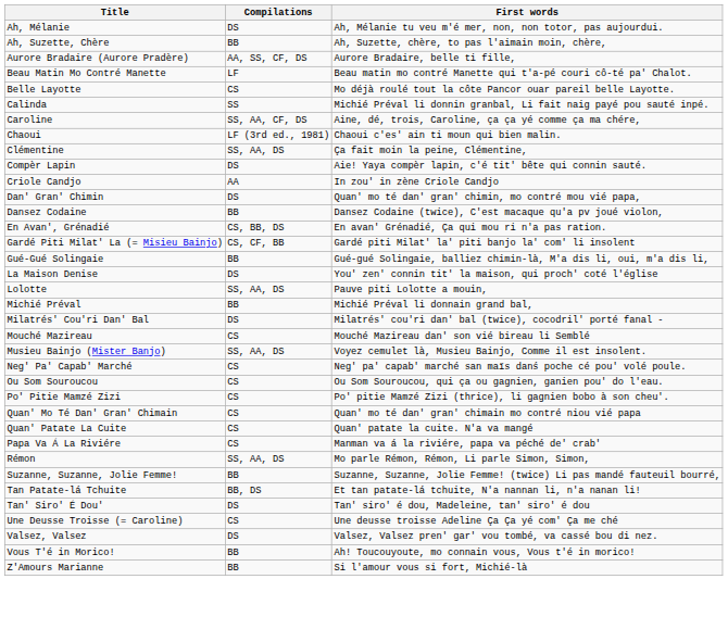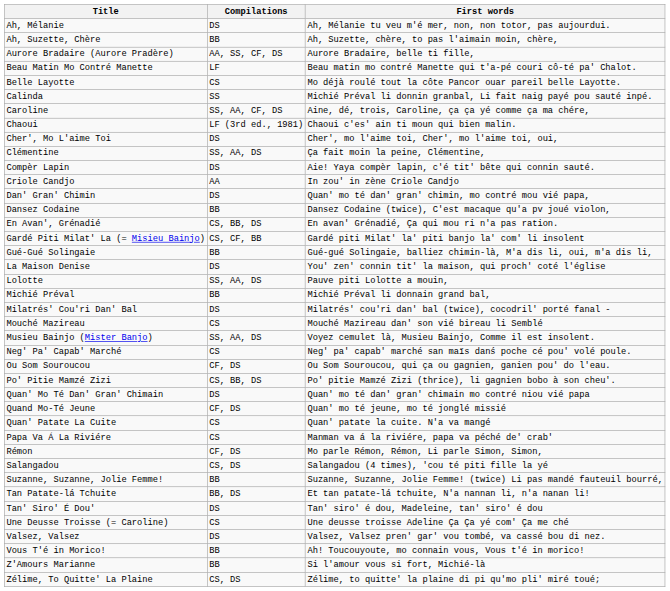 <table class="wikitable">
 <tr>
 <th>Title</th>
 <th>Compilations</th>
 <th>First words</th>
 </tr>
 <tr>
 <td>Ah, Mélanie</td>
 <td>DS</td>
 <td>Ah, Mélanie tu veu m'é mer, non, non totor, pas aujourdui.</td>
 </tr>
 <tr>
 <td>Ah, Suzette, Chère</td>
 <td>BB</td>
 <td>Ah, Suzette, chère, to pas l'aimain moin, chère,</td>
 </tr>
 <tr>
 <td>Aurore Bradaire (Aurore Pradère)</td>
 <td>AA, SS, CF, DS</td>
 <td>Aurore Bradaire, belle ti fille,</td>
 </tr>
 <tr>
 <td>Beau Matin Mo Contré Manette</td>
 <td>LF</td>
 <td>Beau matin mo contré Manette qui t'a-pé couri cô-té pa' Chalot.</td>
 </tr>
 <tr>
 <td>Belle Layotte</td>
 <td>CS</td>
 <td>Mo déjà roulé tout la côte Pancor ouar pareil belle Layotte.</td>
 </tr>
 <tr>
 <td>Calinda</td>
 <td>SS</td>
 <td>Michié Préval li donnin granbal, Li fait naig payé pou sauté inpé.</td>
 </tr>
 <tr>
 <td>Caroline</td>
 <td>SS, AA, CF, DS</td>
 <td>Aine, dé, trois, Caroline, ça ça yé comme ça ma chére,</td>
 </tr>
 <tr>
 <td>Chaoui</td>
 <td>LF (3rd ed., 1981)</td>
 <td>Chaoui c'es' ain ti moun qui bien malin.</td>
+</tr>
+<tr>
+<td>Cher', Mo L'aime Toi</td>
+<td>DS</td>
+<td>Cher', mo l'aime toi, Cher', mo l'aime toi, oui,</td>
 </tr>
 <tr>
 <td>Clémentine</td>
 <td>SS, AA, DS</td>
 <td>Ça fait moin la peine, Clémentine,</td>
 </tr>
 <tr>
 <td>Compèr Lapin</td>
 <td>DS</td>
 <td>Aie!  Yaya compèr lapin, c'é tit' bête qui connin sauté.</td>
 </tr>
 <tr>
 <td>Criole Candjo</td>
 <td>AA</td>
 <td>In zou' in zène Criole Candjo</td>
 </tr>
 <tr>
 <td>Dan' Gran' Chimin</td>
 <td>DS</td>
 <td>Quan' mo té dan' gran' chimin, mo contré mou vié papa,</td>
 </tr>
 <tr>
 <td>Dansez Codaine</td>
 <td>BB</td>
 <td>Dansez Codaine (twice), C'est macaque qu'a pv joué violon,</td>
 </tr>
 <tr>
 <td>En Avan', Grénadié</td>
 <td>CS, BB, DS</td>
 <td>En avan' Grénadié, Ça qui mou ri n'a pas ration.</td>
 </tr>
 <tr>
 <td>Gardé Piti Milat' La (= <a href='#'>Misieu Bainjo</a>)</td>
 <td>CS, CF, BB</td>
 <td>Gardé piti Milat' la' piti banjo la' com' li insolent</td>
 </tr>
 <tr>
 <td>Gué-Gué Solingaie</td>
 <td>BB</td>
 <td>Gué-gué Solingaie, balliez chimin-là, M'a dis li, oui, m'a dis li,</td>
 </tr>
 <tr>
 <td>La Maison Denise</td>
 <td>DS</td>
 <td>You' zen' connin tit' la maison, qui proch' coté l'église</td>
 </tr>
 <tr>
 <td>Lolotte</td>
 <td>SS, AA, DS</td>
 <td>Pauve piti Lolotte a mouin,</td>
 </tr>
 <tr>
 <td>Michié Préval</td>
 <td>BB</td>
 <td>Michié Préval li donnain grand bal,</td>
 </tr>
 <tr>
 <td>Milatrés' Cou'ri Dan' Bal</td>
 <td>DS</td>
 <td>Milatrés' cou'ri dan' bal (twice), cocodril' porté fanal -</td>
 </tr>
 <tr>
 <td>Mouché Mazireau</td>
 <td>CS</td>
 <td>Mouché Mazireau dan' son vié bireau li Semblé</td>
 </tr>
 <tr>
 <td>Musieu Bainjo (<a href='#'>Mister Banjo</a>)</td>
 <td>SS, AA, DS</td>
 <td>Voyez cemulet là, Musieu Bainjo, Comme il est insolent.</td>
 </tr>
 <tr>
 <td>Neg' Pa' Capab' Marché</td>
 <td>CS</td>
 <td>Neg' pa' capab' marché san maïs danś poche cé pou' volé poule.</td>
 </tr>
 <tr>
 <td>Ou Som Souroucou</td>
-<td>CS</td>
+<td>CF, DS</td>
 <td>Ou Som Souroucou, qui ça ou gagnien, ganien pou' do l'eau.</td>
 </tr>
 <tr>
 <td>Po' Pitie Mamzé Zizi</td>
-<td>CS</td>
+<td>CS, BB, DS</td>
 <td>Po' pitie Mamzé Zizi (thrice), li gagnien bobo à son cheu'.</td>
 </tr>
 <tr>
 <td>Quan' Mo Té Dan' Gran' Chimain</td>
-<td>CS</td>
+<td>DS</td>
 <td>Quan' mo té dan' gran' chimain mo contré niou vié papa</td>
+</tr>
+<tr>
+<td>Quand Mo-Té Jeune</td>
+<td>CF, DS</td>
+<td>Quan' mo té jeune, mo té jonglé missié</td>
 </tr>
 <tr>
 <td>Quan' Patate La Cuite</td>
 <td>CS</td>
 <td>Quan' patate la cuite. N'a va mangé</td>
 </tr>
 <tr>
 <td>Papa Va Á La Riviére</td>
 <td>CS</td>
 <td>Manman va á la riviére, papa va péché de' crab'</td>
 </tr>
 <tr>
 <td>Rémon</td>
-<td>SS, AA, DS</td>
+<td>CF, DS</td>
 <td>Mo parle Rémon, Rémon, Li parle Simon, Simon,</td>
+</tr>
+<tr>
+<td>Salangadou</td>
+<td>CS, DS</td>
+<td>Salangadou (4 times), 'cou té piti fille la yé</td>
 </tr>
 <tr>
 <td>Suzanne, Suzanne, Jolie Femme!</td>
 <td>BB</td>
 <td>Suzanne, Suzanne, Jolie Femme! (twice) Li pas mandé fauteuil bourré,</td>
 </tr>
 <tr>
 <td>Tan Patate-lá Tchuite</td>
 <td>BB, DS</td>
 <td>Et tan patate-lá tchuite, N'a nannan li, n'a nanan li!</td>
 </tr>
 <tr>
 <td>Tan' Siro' É Dou'</td>
 <td>DS</td>
 <td>Tan' siro' é dou, Madeleine, tan' siro' é dou</td>
 </tr>
 <tr>
 <td>Une Deusse Troisse (= Caroline)</td>
 <td>CS</td>
 <td>Une deusse troisse Adeline Ça Ça yé com' Ça me ché</td>
 </tr>
 <tr>
 <td>Valsez, Valsez</td>
 <td>DS</td>
 <td>Valsez, Valsez pren' gar' vou tombé, va cassé bou di nez.</td>
 </tr>
 <tr>
 <td>Vous T'é in Morico!</td>
 <td>BB</td>
 <td>Ah! Toucouyoute, mo connain vous, Vous t'é in morico!</td>
 </tr>
 <tr>
 <td>Z'Amours Marianne</td>
 <td>BB</td>
 <td>Si l'amour vous si fort, Michié-là</td>
 </tr>
+<tr>
+<td>Zélime, To Quitte' La Plaine</td>
+<td>CS, DS</td>
+<td>Zélime, to quitte' la plaine di pi qu'mo pli' miré toué;</td>
+</tr>
 </table>
